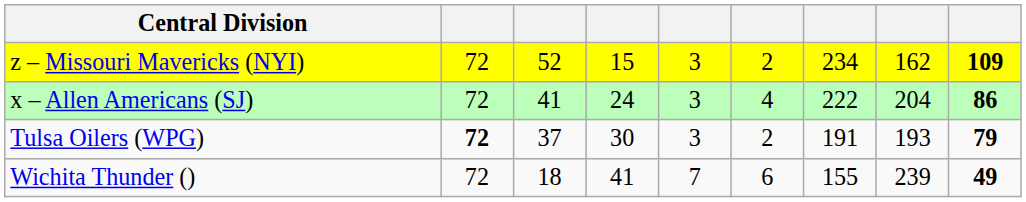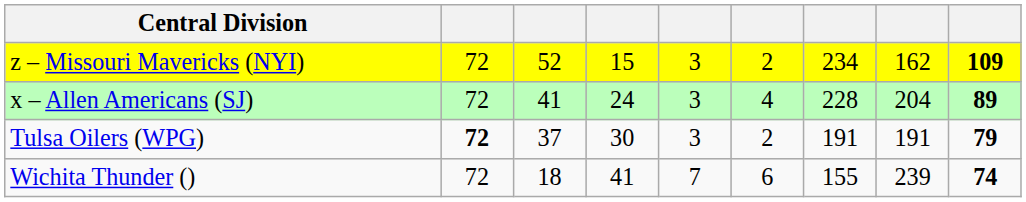 <table class="wikitable sortable" style="text-align:center">
 <tr>
 <th style="width:30%;" class="unsortable">Central Division</th>
 <th style="width:5%;"></th>
 <th style="width:5%;"></th>
 <th style="width:5%;"></th>
 <th style="width:5%;"></th>
 <th style="width:5%;"></th>
 <th style="width:5%;"></th>
 <th style="width:5%;"></th>
 <th style="width:5%;"></th>
 </tr>
 <tr bgcolor=#FFFF00>
 <td align=left>z – <a href='#'>Missouri Mavericks</a> (<a href='#'>NYI</a>)</td>
 <td>72</td>
 <td>52</td>
 <td>15</td>
 <td>3</td>
 <td>2</td>
 <td>234</td>
 <td>162</td>
 <td><strong>109</strong></td>
 </tr>
 <tr bgcolor=#bbffbb>
 <td align=left>x – <a href='#'>Allen Americans</a> (<a href='#'>SJ</a>)</td>
 <td>72</td>
 <td>41</td>
 <td>24</td>
 <td>3</td>
 <td>4</td>
-<td>222</td>
+<td>228</td>
 <td>204</td>
-<td><strong>86</strong></td>
+<td><strong>89</strong></td>
 </tr>
 <tr>
 <td align=left><a href='#'>Tulsa Oilers</a> (<a href='#'>WPG</a>)</td>
 <td><strong>72</strong></td>
 <td>37</td>
 <td>30</td>
 <td>3</td>
 <td>2</td>
 <td>191</td>
-<td>193</td>
+<td>191</td>
 <td><strong>79</strong></td>
 </tr>
 <tr>
 <td align=left><a href='#'>Wichita Thunder</a> ()</td>
 <td>72</td>
 <td>18</td>
 <td>41</td>
 <td>7</td>
 <td>6</td>
 <td>155</td>
 <td>239</td>
-<td><strong>49</strong></td>
+<td><strong>74</strong></td>
 </tr>
 </table>
